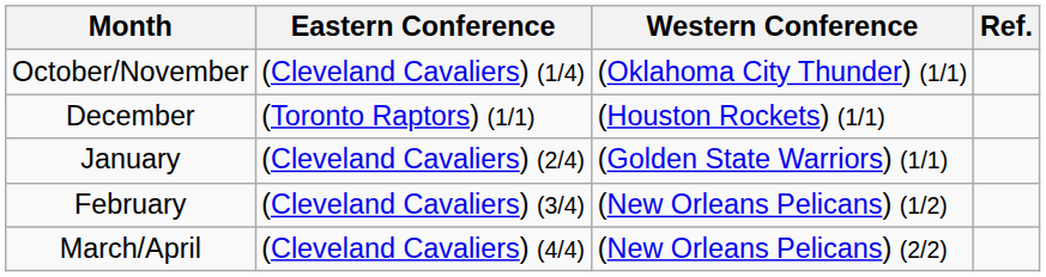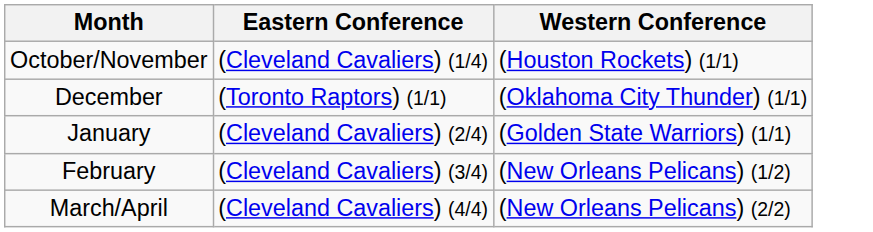 <table class="wikitable sortable" style="text-align:left">
 <tr>
 <th>Month</th>
 <th>Eastern Conference</th>
 <th>Western Conference</th>
-<th class=unsortable>Ref.</th>
 </tr>
 <tr>
 <td align=center>October/November</td>
 <td> (<a href='#'>Cleveland Cavaliers</a>) <small>(1/4)</small></td>
-<td> (<a href='#'>Oklahoma City Thunder</a>) <small>(1/1)</small></td>
-<td align=center></td>
+<td> (<a href='#'>Houston Rockets</a>) <small>(1/1)</small></td>
 </tr>
 <tr>
 <td align=center>December</td>
 <td> (<a href='#'>Toronto Raptors</a>) <small>(1/1)</small></td>
-<td> (<a href='#'>Houston Rockets</a>) <small>(1/1)</small></td>
-<td align=center></td>
+<td> (<a href='#'>Oklahoma City Thunder</a>) <small>(1/1)</small></td>
 </tr>
 <tr>
 <td align=center>January</td>
 <td> (<a href='#'>Cleveland Cavaliers</a>) <small>(2/4)</small></td>
 <td> (<a href='#'>Golden State Warriors</a>) <small>(1/1)</small></td>
-<td align=center></td>
 </tr>
 <tr>
 <td align=center>February</td>
 <td> (<a href='#'>Cleveland Cavaliers</a>) <small>(3/4)</small></td>
 <td> (<a href='#'>New Orleans Pelicans</a>) <small>(1/2)</small></td>
-<td align=center></td>
 </tr>
 <tr>
 <td align=center>March/April</td>
 <td> (<a href='#'>Cleveland Cavaliers</a>) <small>(4/4)</small></td>
 <td> (<a href='#'>New Orleans Pelicans</a>) <small>(2/2)</small></td>
-<td align=center></td>
 </tr>
 </table>
